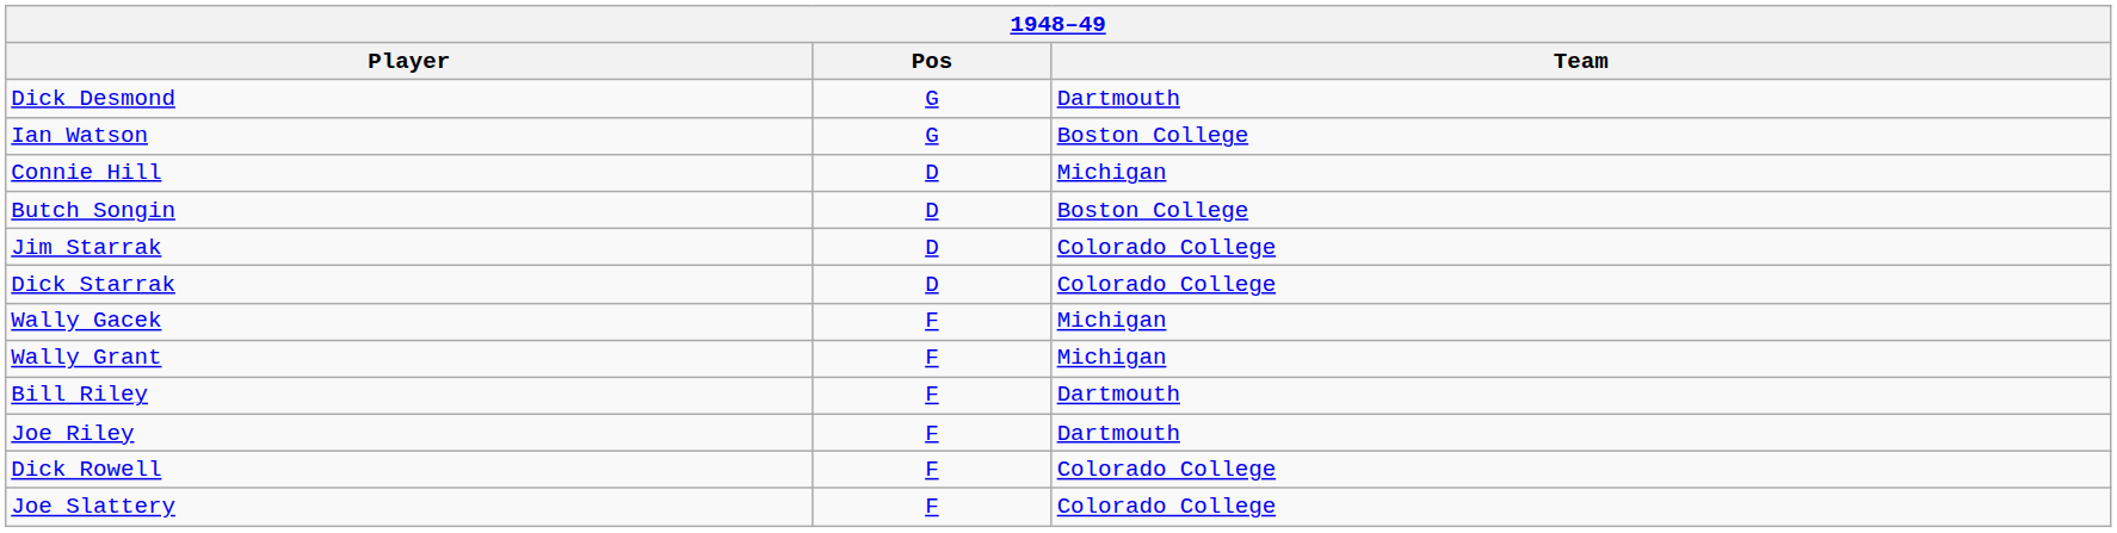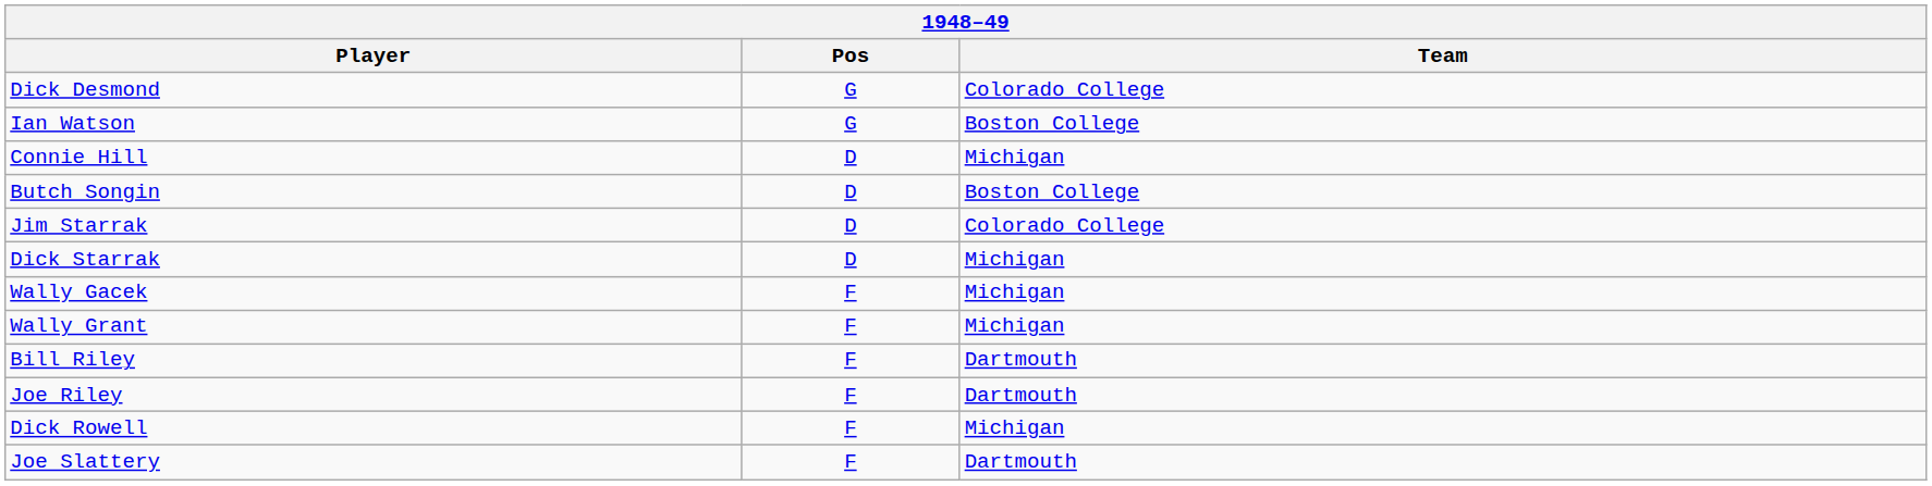 <table class="wikitable" width=95%>
 <tr>
 <th colspan=3><a href='#'>1948–49</a></th>
 </tr>
 <tr>
 <th>Player</th>
 <th>Pos</th>
 <th>Team</th>
 </tr>
 <tr>
 <td><a href='#'>Dick Desmond</a></td>
 <td style="text-align:center;"><a href='#'>G</a></td>
-<td><a href='#'>Dartmouth</a></td>
+<td><a href='#'>Colorado College</a></td>
 </tr>
 <tr>
 <td><a href='#'>Ian Watson</a></td>
 <td style="text-align:center;"><a href='#'>G</a></td>
 <td><a href='#'>Boston College</a></td>
 </tr>
 <tr>
 <td><a href='#'>Connie Hill</a></td>
 <td style="text-align:center;"><a href='#'>D</a></td>
 <td><a href='#'>Michigan</a></td>
 </tr>
 <tr>
 <td><a href='#'>Butch Songin</a></td>
 <td style="text-align:center;"><a href='#'>D</a></td>
 <td><a href='#'>Boston College</a></td>
 </tr>
 <tr>
 <td><a href='#'>Jim Starrak</a></td>
 <td style="text-align:center;"><a href='#'>D</a></td>
 <td><a href='#'>Colorado College</a></td>
 </tr>
 <tr>
 <td><a href='#'>Dick Starrak</a></td>
 <td style="text-align:center;"><a href='#'>D</a></td>
-<td><a href='#'>Colorado College</a></td>
+<td><a href='#'>Michigan</a></td>
 </tr>
 <tr>
 <td><a href='#'>Wally Gacek</a></td>
 <td style="text-align:center;"><a href='#'>F</a></td>
 <td><a href='#'>Michigan</a></td>
 </tr>
 <tr>
 <td><a href='#'>Wally Grant</a></td>
 <td style="text-align:center;"><a href='#'>F</a></td>
 <td><a href='#'>Michigan</a></td>
 </tr>
 <tr>
 <td><a href='#'>Bill Riley</a></td>
 <td style="text-align:center;"><a href='#'>F</a></td>
 <td><a href='#'>Dartmouth</a></td>
 </tr>
 <tr>
 <td><a href='#'>Joe Riley</a></td>
 <td style="text-align:center;"><a href='#'>F</a></td>
 <td><a href='#'>Dartmouth</a></td>
 </tr>
 <tr>
 <td><a href='#'>Dick Rowell</a></td>
 <td style="text-align:center;"><a href='#'>F</a></td>
-<td><a href='#'>Colorado College</a></td>
+<td><a href='#'>Michigan</a></td>
 </tr>
 <tr>
 <td><a href='#'>Joe Slattery</a></td>
 <td style="text-align:center;"><a href='#'>F</a></td>
-<td><a href='#'>Colorado College</a></td>
+<td><a href='#'>Dartmouth</a></td>
 </tr>
 </table>
